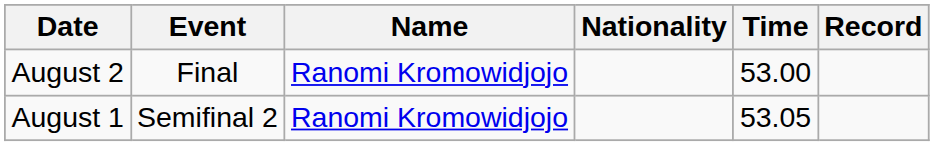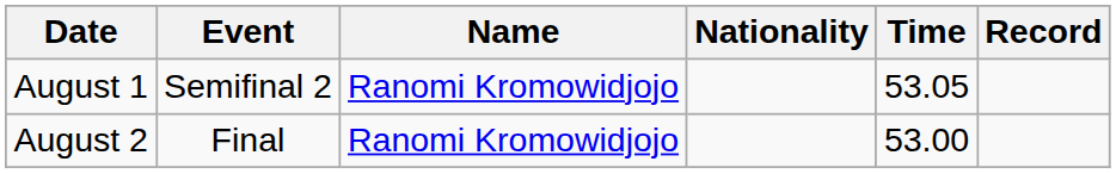 <table class=wikitable style=text-align:center>
 <tr>
 <th>Date</th>
 <th>Event</th>
 <th>Name</th>
 <th>Nationality</th>
 <th>Time</th>
 <th>Record</th>
 </tr>
 <tr>
+<td>August 1</td>
+<td>Semifinal 2</td>
+<td align=left><a href='#'>Ranomi Kromowidjojo</a></td>
+<td align=left></td>
+<td>53.05</td>
+<td></td>
+</tr>
+<tr>
 <td>August 2</td>
 <td>Final</td>
 <td align=left><a href='#'>Ranomi Kromowidjojo</a></td>
 <td align=left></td>
 <td>53.00</td>
 <td></td>
 </tr>
-<tr>
-<td>August 1</td>
-<td>Semifinal 2</td>
-<td align=left><a href='#'>Ranomi Kromowidjojo</a></td>
-<td align=left></td>
-<td>53.05</td>
-<td></td>
-</tr>
 </table>
